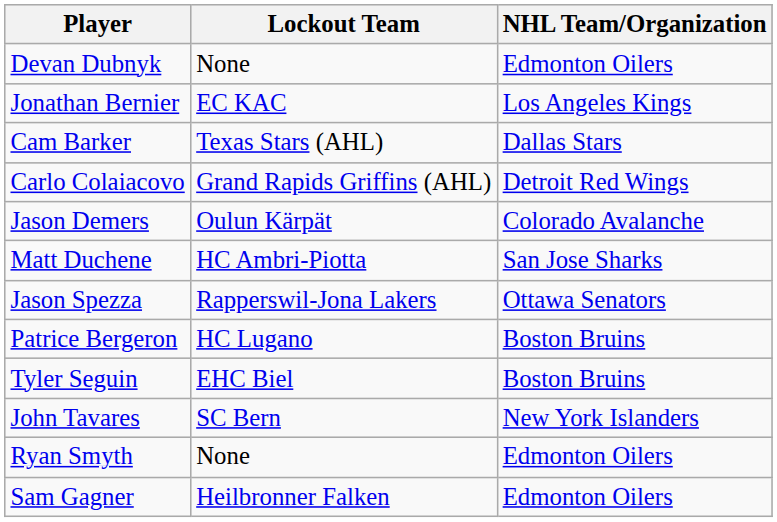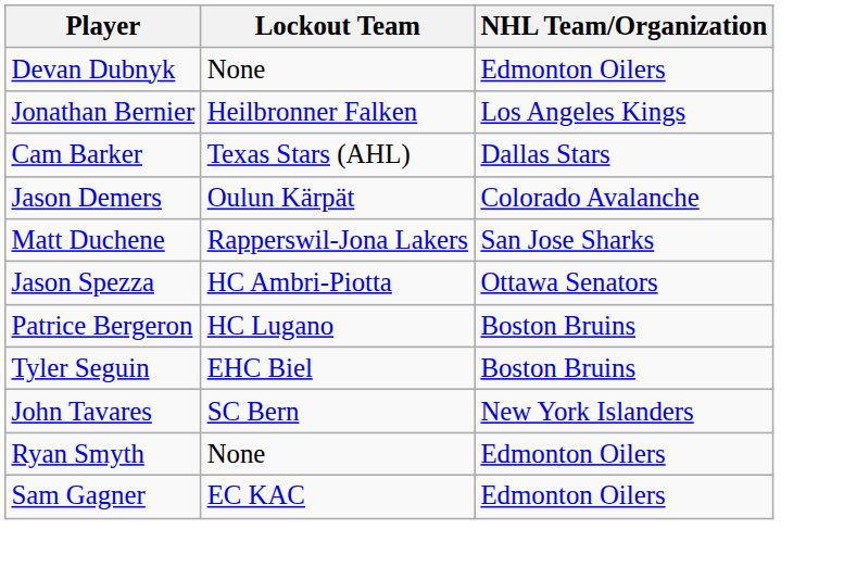 <table class="wikitable">
 <tr>
 <th>Player</th>
 <th>Lockout Team</th>
 <th>NHL Team/Organization</th>
 </tr>
 <tr>
 <td><a href='#'>Devan Dubnyk</a></td>
 <td>None</td>
 <td><a href='#'>Edmonton Oilers</a></td>
 </tr>
 <tr>
 <td><a href='#'>Jonathan Bernier</a></td>
-<td> <a href='#'>EC KAC</a></td>
+<td> <a href='#'>Heilbronner Falken</a></td>
 <td><a href='#'>Los Angeles Kings</a></td>
 </tr>
 <tr>
 <td><a href='#'>Cam Barker</a></td>
 <td> <a href='#'>Texas Stars</a> (AHL)</td>
 <td><a href='#'>Dallas Stars</a></td>
 </tr>
 <tr>
-<td><a href='#'>Carlo Colaiacovo</a></td>
-<td> <a href='#'>Grand Rapids Griffins</a> (AHL)</td>
-<td><a href='#'>Detroit Red Wings</a></td>
-</tr>
-<tr>
 <td><a href='#'>Jason Demers</a></td>
 <td> <a href='#'>Oulun Kärpät</a></td>
 <td><a href='#'>Colorado Avalanche</a></td>
 </tr>
 <tr>
 <td><a href='#'>Matt Duchene</a></td>
-<td> <a href='#'>HC Ambri-Piotta</a></td>
+<td> <a href='#'>Rapperswil-Jona Lakers</a></td>
 <td><a href='#'>San Jose Sharks</a></td>
 </tr>
 <tr>
 <td><a href='#'>Jason Spezza</a></td>
-<td> <a href='#'>Rapperswil-Jona Lakers</a></td>
+<td> <a href='#'>HC Ambri-Piotta</a></td>
 <td><a href='#'>Ottawa Senators</a></td>
 </tr>
 <tr>
 <td><a href='#'>Patrice Bergeron</a></td>
 <td> <a href='#'>HC Lugano</a></td>
 <td><a href='#'>Boston Bruins</a></td>
 </tr>
 <tr>
 <td><a href='#'>Tyler Seguin</a></td>
 <td> <a href='#'>EHC Biel</a></td>
 <td><a href='#'>Boston Bruins</a></td>
 </tr>
 <tr>
 <td><a href='#'>John Tavares</a></td>
 <td> <a href='#'>SC Bern</a></td>
 <td><a href='#'>New York Islanders</a></td>
 </tr>
 <tr>
 <td><a href='#'>Ryan Smyth</a></td>
 <td>None</td>
 <td><a href='#'>Edmonton Oilers</a></td>
 </tr>
 <tr>
 <td><a href='#'>Sam Gagner</a></td>
-<td> <a href='#'>Heilbronner Falken</a></td>
+<td> <a href='#'>EC KAC</a></td>
 <td><a href='#'>Edmonton Oilers</a></td>
 </tr>
 </table>
